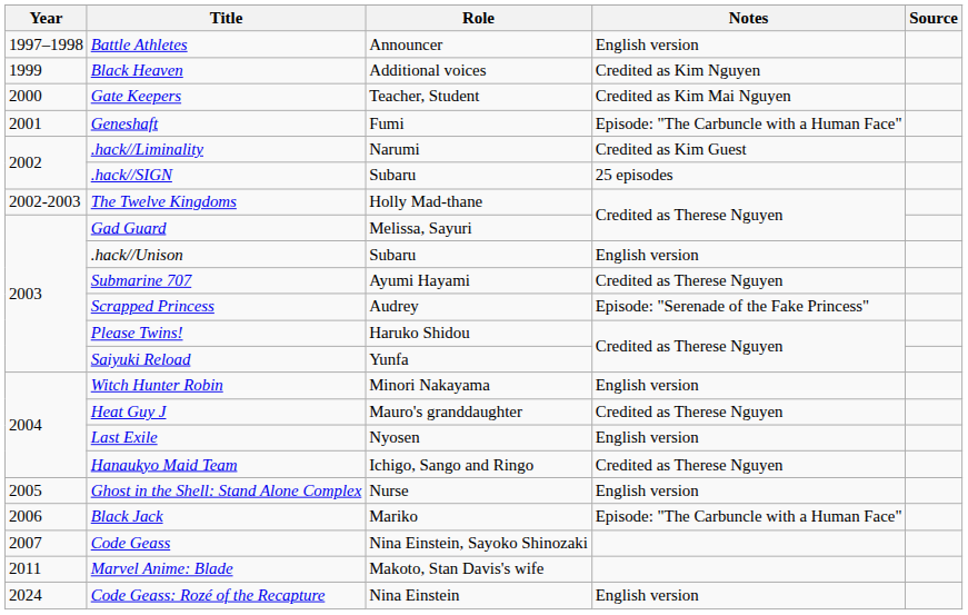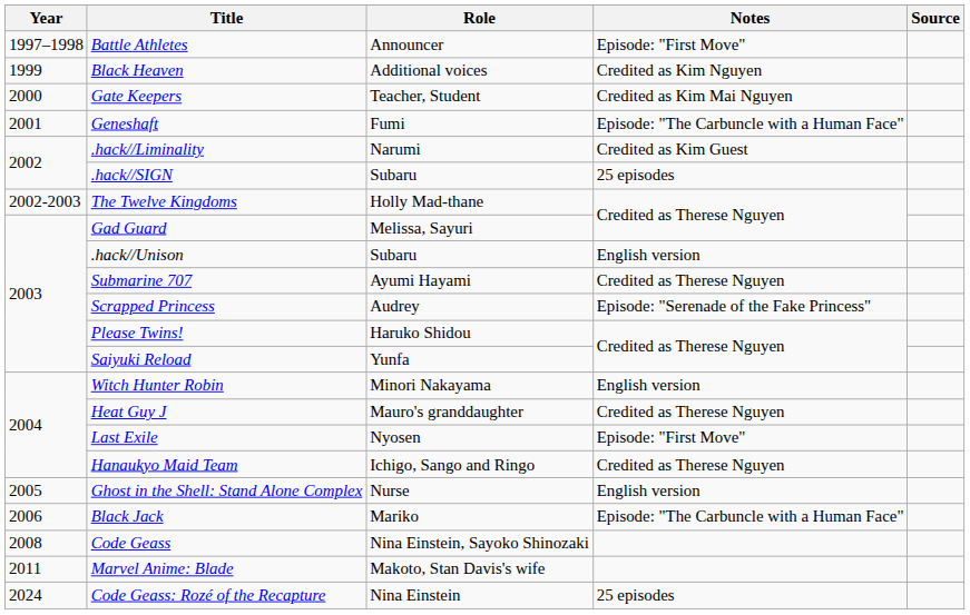 <table class="wikitable sortable plainwheaders">
 <tr>
 </tr>
 <tr style="text-align:center;">
 <th scope="col">Year</th>
 <th scope="col">Title</th>
 <th scope="col">Role</th>
 <th scope="col">Notes</th>
 <th>Source</th>
 </tr>
 <tr>
 <td>1997–1998</td>
 <td><em><a href='#'>Battle Athletes</a></em></td>
 <td>Announcer</td>
-<td>English version</td>
+<td>Episode: "First Move"</td>
 <td></td>
 </tr>
 <tr>
 <td>1999</td>
 <td><em><a href='#'>Black Heaven</a></em></td>
 <td>Additional voices</td>
 <td>Credited as Kim Nguyen</td>
 <td></td>
 </tr>
 <tr>
 <td>2000</td>
 <td><em><a href='#'>Gate Keepers</a></em></td>
 <td>Teacher, Student</td>
 <td>Credited as Kim Mai Nguyen</td>
 <td></td>
 </tr>
 <tr>
 <td>2001</td>
 <td><em><a href='#'>Geneshaft</a></em></td>
 <td>Fumi</td>
 <td>Episode: "The Carbuncle with a Human Face"</td>
 <td></td>
 </tr>
 <tr>
 <td rowspan="2">2002</td>
 <td><em><a href='#'>.hack//Liminality</a></em></td>
 <td>Narumi</td>
 <td>Credited as Kim Guest</td>
 <td></td>
 </tr>
 <tr>
 <td><em><a href='#'>.hack//SIGN</a></em></td>
 <td>Subaru</td>
 <td>25 episodes</td>
 <td></td>
 </tr>
 <tr>
 <td>2002-2003</td>
 <td><em><a href='#'>The Twelve Kingdoms</a></em></td>
 <td>Holly Mad-thane</td>
 <td rowspan="2">Credited as Therese Nguyen</td>
 <td></td>
 </tr>
 <tr>
 <td rowspan="6">2003</td>
 <td><em><a href='#'>Gad Guard</a></em></td>
 <td>Melissa, Sayuri</td>
 <td></td>
 </tr>
 <tr>
 <td><em>.hack//Unison</em></td>
 <td>Subaru</td>
 <td>English version</td>
 <td></td>
 </tr>
 <tr>
 <td><em><a href='#'>Submarine 707</a></em></td>
 <td>Ayumi Hayami</td>
 <td>Credited as Therese Nguyen</td>
 <td></td>
 </tr>
 <tr>
 <td><em><a href='#'>Scrapped Princess</a></em></td>
 <td>Audrey</td>
 <td>Episode: "Serenade of the Fake Princess"</td>
 <td></td>
 </tr>
 <tr>
 <td><em><a href='#'>Please Twins!</a></em></td>
 <td>Haruko Shidou</td>
 <td rowspan="2">Credited as Therese Nguyen</td>
 <td></td>
 </tr>
 <tr>
 <td><em><a href='#'>Saiyuki Reload</a></em></td>
 <td>Yunfa</td>
 <td></td>
 </tr>
 <tr>
 <td rowspan="4">2004</td>
 <td><em><a href='#'>Witch Hunter Robin</a></em></td>
 <td>Minori Nakayama</td>
 <td>English version</td>
 <td></td>
 </tr>
 <tr>
 <td><em><a href='#'>Heat Guy J</a></em></td>
 <td>Mauro's granddaughter</td>
 <td>Credited as Therese Nguyen</td>
 <td></td>
 </tr>
 <tr>
 <td><em><a href='#'>Last Exile</a></em></td>
 <td>Nyosen</td>
-<td>English version</td>
+<td>Episode: "First Move"</td>
 <td></td>
 </tr>
 <tr>
 <td><em><a href='#'>Hanaukyo Maid Team</a></em></td>
 <td>Ichigo, Sango and Ringo</td>
 <td>Credited as Therese Nguyen</td>
 <td></td>
 </tr>
 <tr>
 <td>2005</td>
 <td><em><a href='#'>Ghost in the Shell: Stand Alone Complex</a></em></td>
 <td>Nurse</td>
 <td>English version</td>
 <td></td>
 </tr>
 <tr>
 <td>2006</td>
 <td><em><a href='#'>Black Jack</a></em></td>
 <td>Mariko</td>
 <td>Episode: "The Carbuncle with a Human Face"</td>
 <td></td>
 </tr>
 <tr>
-<td>2007</td>
+<td>2008</td>
 <td><em><a href='#'>Code Geass</a></em></td>
 <td>Nina Einstein, Sayoko Shinozaki</td>
 <td></td>
 <td></td>
 </tr>
 <tr>
 <td>2011</td>
 <td><em><a href='#'>Marvel Anime: Blade</a></em></td>
 <td>Makoto, Stan Davis's wife</td>
 <td></td>
 <td></td>
 </tr>
 <tr>
 <td>2024</td>
 <td><em><a href='#'>Code Geass: Rozé of the Recapture</a></em></td>
 <td>Nina Einstein</td>
-<td>English version</td>
+<td>25 episodes</td>
 <td></td>
 </tr>
 </table>
